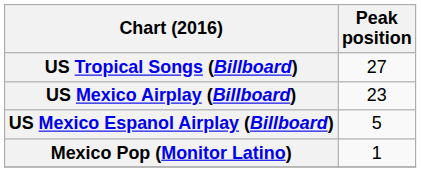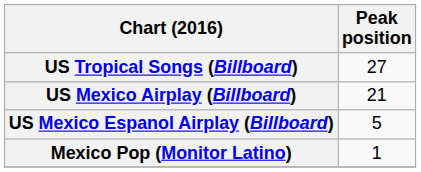 <table class="wikitable sortable plainrowheaders">
 <tr>
 <th>Chart (2016)</th>
 <th>Peak<br>position</th>
 </tr>
 <tr>
 <th scope=row>US <a href='#'>Tropical Songs</a> (<a href='#'><em>Billboard</em></a>)</th>
 <td style="text-align:center;">27</td>
 </tr>
 <tr>
 <th scope=row>US <a href='#'>Mexico Airplay</a> (<a href='#'><em>Billboard</em></a>)</th>
-<td style="text-align:center;">23</td>
+<td style="text-align:center;">21</td>
 </tr>
 <tr>
 <th scope=row>US <a href='#'>Mexico Espanol Airplay</a> (<a href='#'><em>Billboard</em></a>)</th>
 <td style="text-align:center;">5</td>
 </tr>
 <tr>
 <th scope=row>Mexico Pop (<a href='#'>Monitor Latino</a>)</th>
 <td style="text-align:center;">1</td>
 </tr>
 <tr>
 </tr>
 </table>
